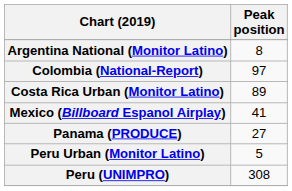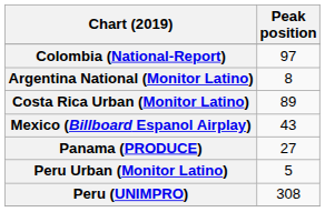 <table class="wikitable sortable plainrowheaders" style="text-align:center">
 <tr>
 <th scope="col">Chart (2019)</th>
 <th scope="col">Peak<br>position</th>
 </tr>
 <tr>
 </tr>
 <tr>
+<th scope="row">Colombia (<a href='#'>National-Report</a>)</th>
+<td>97</td>
+</tr>
+<tr>
 <th scope="row">Argentina National (<a href='#'>Monitor Latino</a>)</th>
 <td>8</td>
-</tr>
-<tr>
-<th scope="row">Colombia (<a href='#'>National-Report</a>)</th>
-<td>97</td>
 </tr>
 <tr>
 <th scope="row">Costa Rica Urban (<a href='#'>Monitor Latino</a>)</th>
 <td>89</td>
 </tr>
 <tr>
 <th scope="row">Mexico (<a href='#'><em>Billboard</em> Espanol Airplay</a>)</th>
-<td>41</td>
+<td>43</td>
 </tr>
 <tr>
 <th scope="row">Panama (<a href='#'>PRODUCE</a>)</th>
 <td>27</td>
 </tr>
 <tr>
 <th scope="row">Peru Urban (<a href='#'>Monitor Latino</a>)</th>
 <td>5</td>
 </tr>
 <tr>
 <th scope="row">Peru (<a href='#'>UNIMPRO</a>)</th>
 <td>308</td>
 </tr>
 <tr>
 </tr>
 </table>
